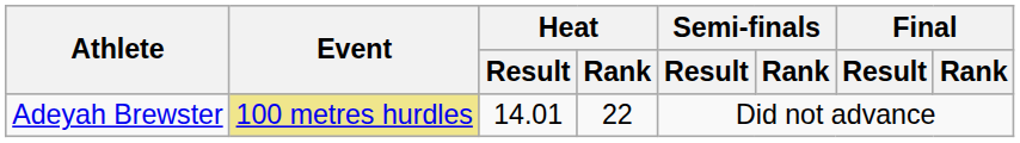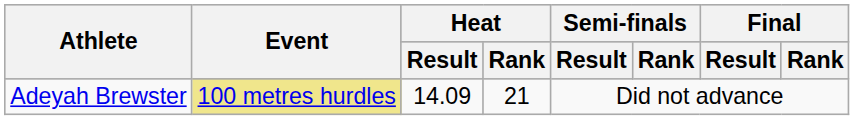 <table class="wikitable" style="font-size:90%; text-align:center">
 <tr>
 <th rowspan="2">Athlete</th>
 <th rowspan="2">Event</th>
 <th colspan="2">Heat</th>
 <th colspan="2">Semi-finals</th>
 <th colspan="2">Final</th>
 </tr>
 <tr>
 <th>Result</th>
 <th>Rank</th>
 <th>Result</th>
 <th>Rank</th>
 <th>Result</th>
 <th>Rank</th>
 </tr>
 <tr>
 <td align="left"><a href='#'>Adeyah Brewster</a></td>
 <td align="left" style="background: khaki;"><a href='#'>100 metres hurdles</a></td>
-<td>14.01</td>
-<td>22</td>
+<td>14.09</td>
+<td>21</td>
 <td colspan="4">Did not advance</td>
 </tr>
 </table>
